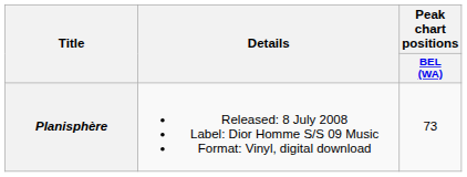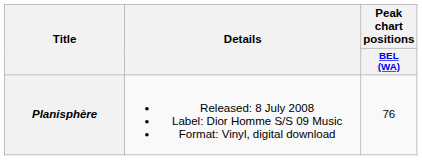 <table class="wikitable plainrowheaders" style="text-align:center;" border="1" id="eps">
 <tr>
 <th scope="col" rowspan="2" style="width:10em;">Title</th>
 <th scope="col" rowspan="2" style="width:20em;">Details</th>
 <th scope="col" colspan="1">Peak chart positions</th>
 </tr>
 <tr>
 <th scope="col" style="width:3em;font-size:85%"><a href='#'>BEL<br>(WA)</a><br></th>
 </tr>
 <tr>
 <th scope="row"><em>Planisphère</em></th>
 <td><br><ul><li>Released: 8 July 2008</li><li>Label: Dior Homme S/S 09 Music</li><li>Format: Vinyl, digital download</li></ul></td>
-<td>73</td>
+<td>76</td>
 </tr>
 </table>
